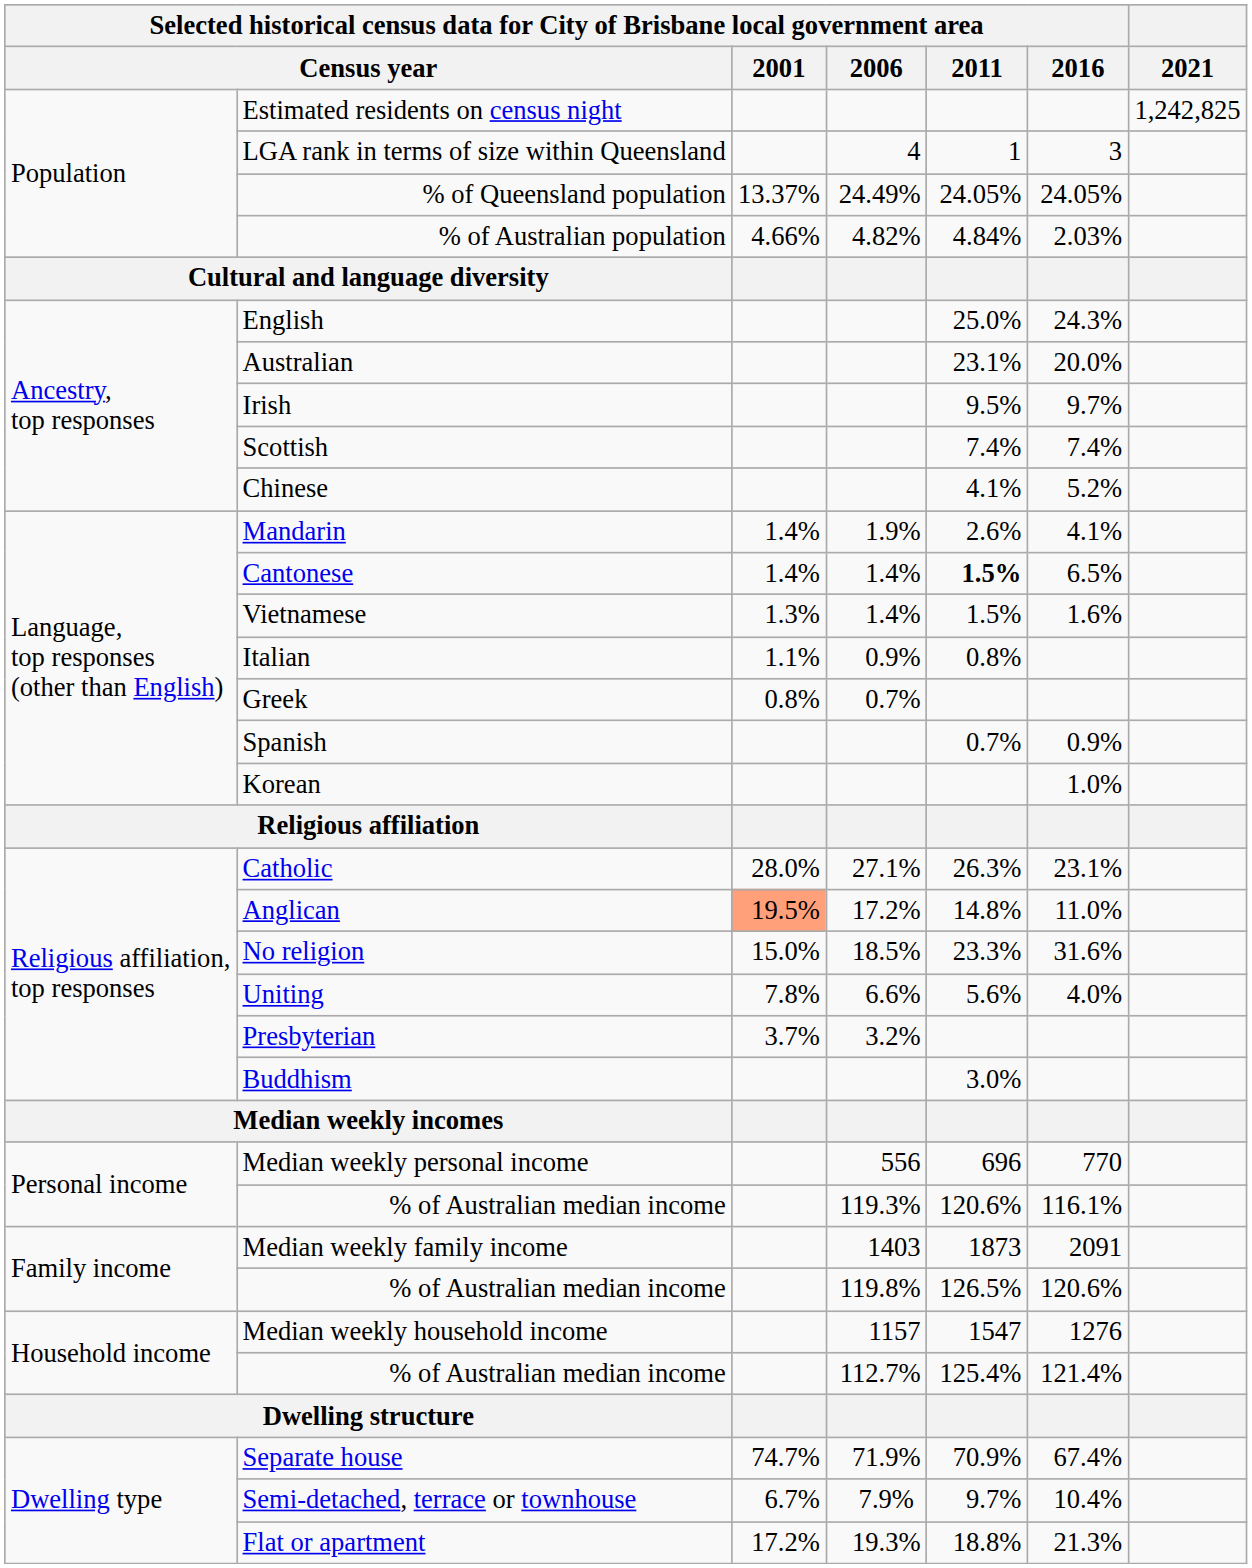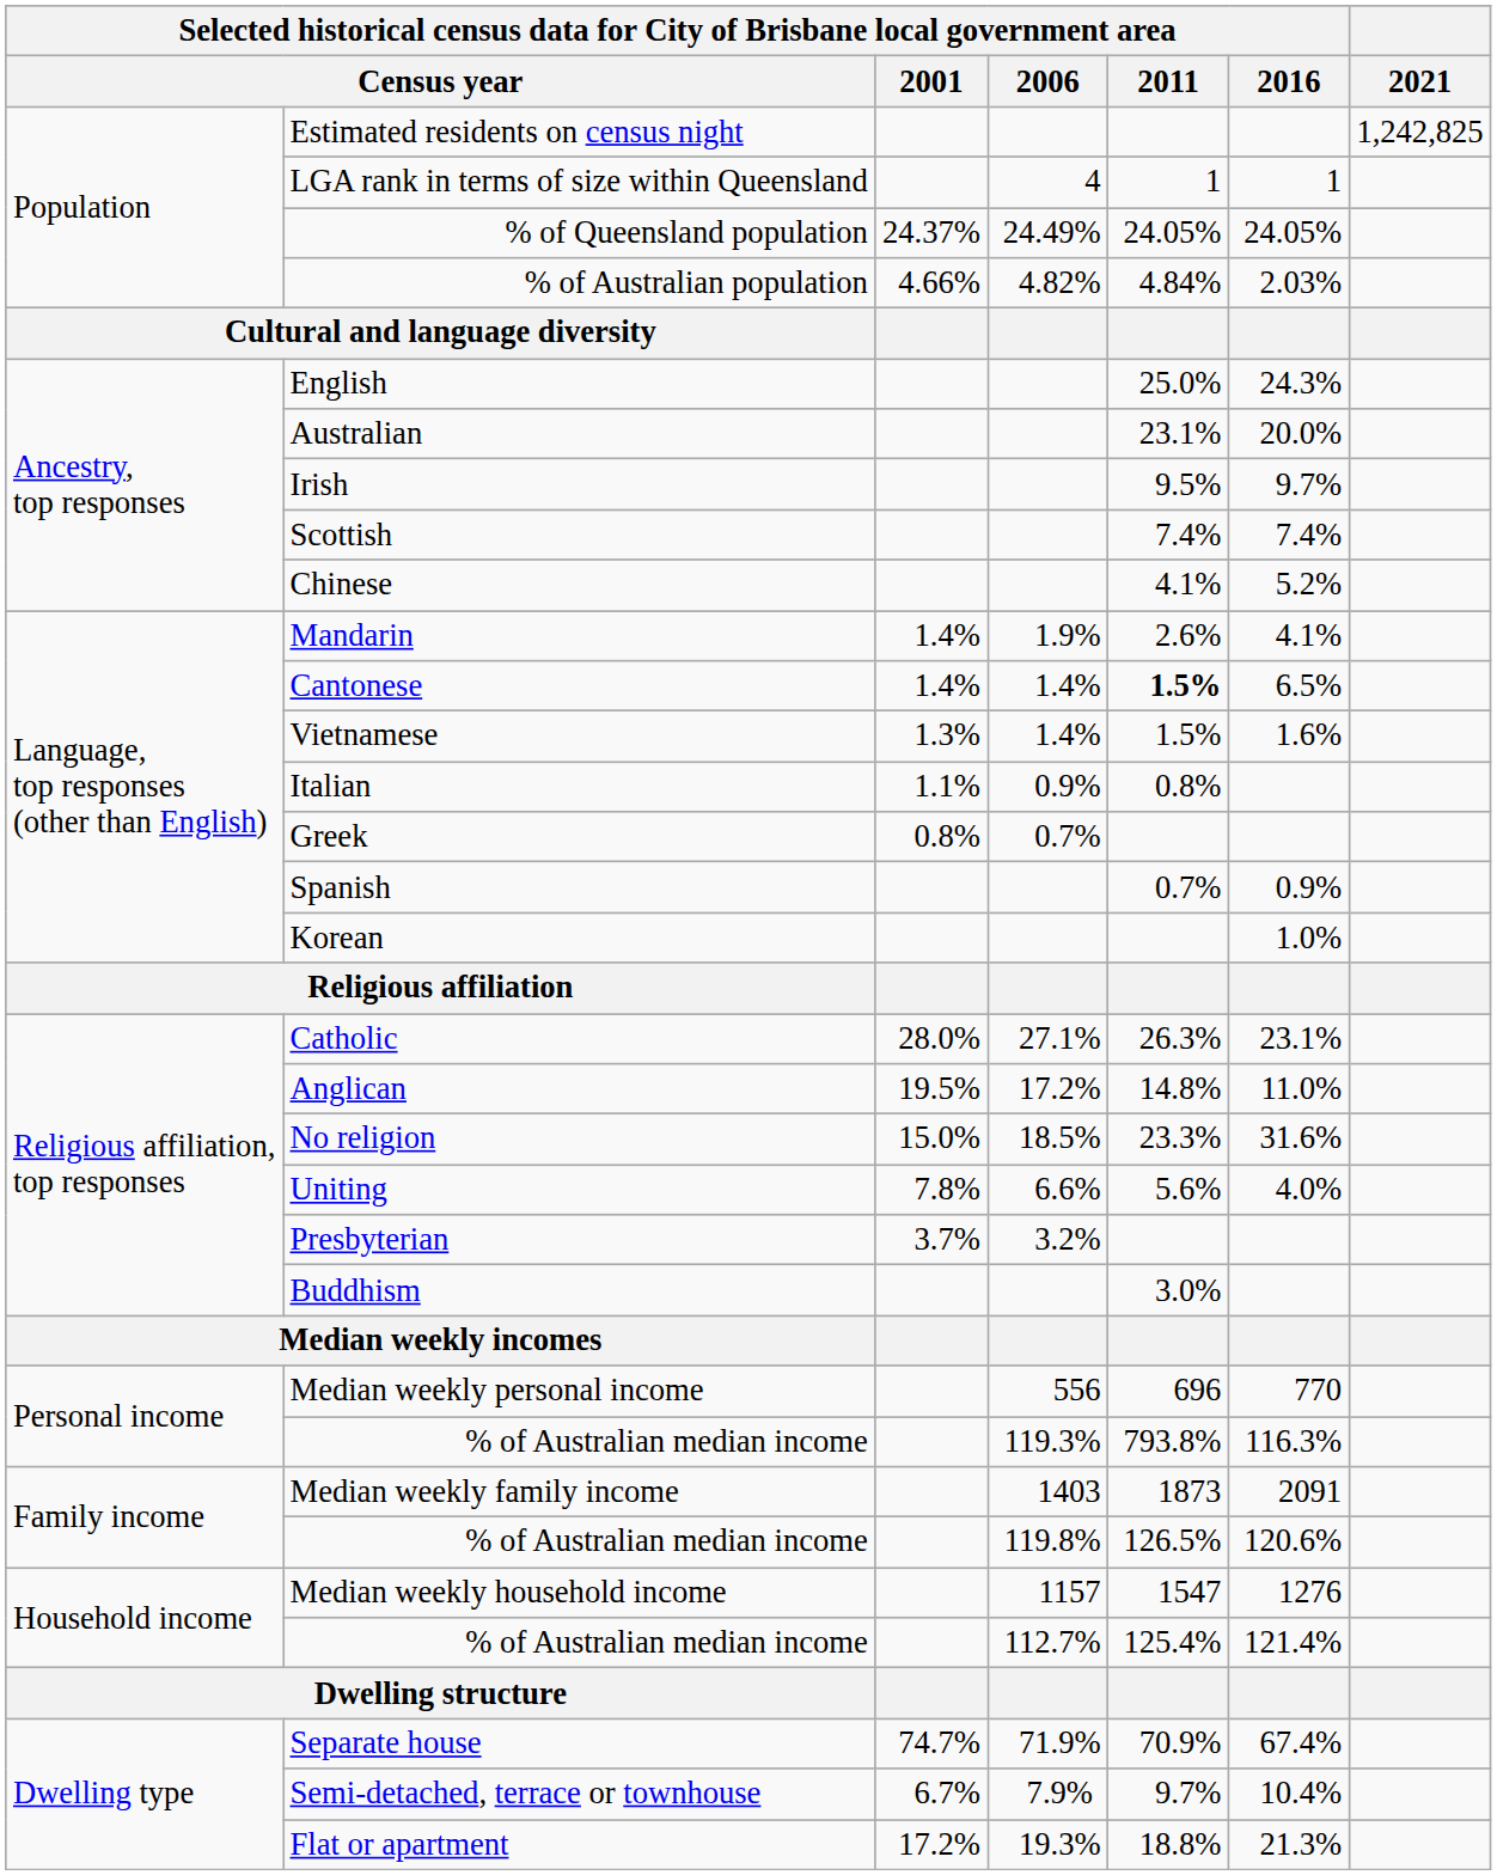 <table class="wikitable">
 <tr>
 <th colspan=7>Selected historical census data for City of Brisbane local government area</th>
 <th></th>
 </tr>
 <tr>
 <th colspan=3>Census year</th>
 <th>2001</th>
 <th>2006</th>
 <th>2011</th>
 <th>2016</th>
 <th>2021</th>
 </tr>
 <tr>
 <td rowspan=4 colspan="2">Population</td>
 <td>Estimated residents on <a href='#'>census night</a></td>
 <td align="right"></td>
 <td align="right"></td>
 <td align="right"></td>
 <td align="right"></td>
 <td>1,242,825</td>
 </tr>
 <tr>
 <td align="right">LGA rank in terms of size within Queensland</td>
 <td align="right"></td>
 <td align="right">4</td>
 <td align="right"> 1</td>
-<td align="right"> 3</td>
+<td align="right"> 1</td>
 <td></td>
 </tr>
 <tr>
 <td align="right">% of Queensland population</td>
-<td align="right">13.37%</td>
+<td align="right">24.37%</td>
 <td align="right"> 24.49%</td>
 <td align="right"> 24.05%</td>
 <td align="right"> 24.05%</td>
 <td></td>
 </tr>
 <tr>
 <td align="right">% of Australian population</td>
 <td align="right">4.66%</td>
 <td align="right"> 4.82%</td>
 <td align="right"> 4.84%</td>
 <td align="right"> 2.03%</td>
 <td></td>
 </tr>
 <tr>
 <th colspan=3>Cultural and language diversity</th>
 <th></th>
 <th></th>
 <th></th>
 <th></th>
 <th></th>
 </tr>
 <tr>
 <td rowspan=5 colspan=2><a href='#'>Ancestry</a>,<br>top responses</td>
 <td>English</td>
 <td align="right"></td>
 <td align="right"></td>
 <td align="right">25.0%</td>
 <td align="right"> 24.3%</td>
 <td></td>
 </tr>
 <tr>
 <td>Australian</td>
 <td align="right"></td>
 <td align="right"></td>
 <td align="right">23.1%</td>
 <td align="right"> 20.0%</td>
 <td></td>
 </tr>
 <tr>
 <td>Irish</td>
 <td align="right"></td>
 <td align="right"></td>
 <td align="right">9.5%</td>
 <td align="right"> 9.7%</td>
 <td></td>
 </tr>
 <tr>
 <td>Scottish</td>
 <td align="right"></td>
 <td align="right"></td>
 <td align="right">7.4%</td>
 <td align="right"> 7.4%</td>
 <td></td>
 </tr>
 <tr>
 <td>Chinese</td>
 <td align="right"></td>
 <td align="right"></td>
 <td align="right">4.1%</td>
 <td align="right"> 5.2%</td>
 <td></td>
 </tr>
 <tr>
 <td rowspan=7 colspan=2>Language,<br>top responses<br>(other than <a href='#'>English</a>)</td>
 <td><a href='#'>Mandarin</a></td>
 <td align="right">1.4%</td>
 <td align="right"> 1.9%</td>
 <td align="right"> 2.6%</td>
 <td align="right"> 4.1%</td>
 <td></td>
 </tr>
 <tr>
 <td><a href='#'>Cantonese</a></td>
 <td align="right">1.4%</td>
 <td align="right"> 1.4%</td>
 <td align="right"><strong> 1.5%</strong></td>
 <td align="right"> 6.5%</td>
 <td></td>
 </tr>
 <tr>
 <td>Vietnamese</td>
 <td align="right">1.3%</td>
 <td align="right"> 1.4%</td>
 <td align="right"> 1.5%</td>
 <td align="right"> 1.6%</td>
 <td></td>
 </tr>
 <tr>
 <td>Italian</td>
 <td align="right">1.1%</td>
 <td align="right"> 0.9%</td>
 <td align="right"> 0.8%</td>
 <td align="right"></td>
 <td></td>
 </tr>
 <tr>
 <td>Greek</td>
 <td align="right">0.8%</td>
 <td align="right"> 0.7%</td>
 <td align="right"></td>
 <td align="right"></td>
 <td></td>
 </tr>
 <tr>
 <td>Spanish</td>
 <td align="right"></td>
 <td align="right"></td>
 <td align="right">0.7%</td>
 <td align="right"> 0.9%</td>
 <td></td>
 </tr>
 <tr>
 <td>Korean</td>
 <td align="right"></td>
 <td align="right"></td>
 <td align="right"></td>
 <td align="right">1.0%</td>
 <td></td>
 </tr>
 <tr>
 <th colspan=3>Religious affiliation</th>
 <th></th>
 <th></th>
 <th></th>
 <th></th>
 <th></th>
 </tr>
 <tr>
 <td rowspan=6 colspan=2><a href='#'>Religious</a> affiliation,<br>top responses</td>
 <td><a href='#'>Catholic</a></td>
 <td align="right">28.0%</td>
 <td align="right"> 27.1%</td>
 <td align="right"> 26.3%</td>
 <td align="right"> 23.1%</td>
 <td></td>
 </tr>
 <tr>
 <td><a href='#'>Anglican</a></td>
-<td align="right" style="background: lightsalmon;">19.5%</td>
+<td align="right">19.5%</td>
 <td align="right"> 17.2%</td>
 <td align="right"> 14.8%</td>
 <td align="right"> 11.0%</td>
 <td></td>
 </tr>
 <tr>
 <td><a href='#'>No religion</a></td>
 <td align="right">15.0%</td>
 <td align="right"> 18.5%</td>
 <td align="right"> 23.3%</td>
 <td align="right"> 31.6%</td>
 <td></td>
 </tr>
 <tr>
 <td><a href='#'>Uniting</a></td>
 <td align="right">7.8%</td>
 <td align="right"> 6.6%</td>
 <td align="right"> 5.6%</td>
 <td align="right"> 4.0%</td>
 <td></td>
 </tr>
 <tr>
 <td><a href='#'>Presbyterian</a></td>
 <td align="right">3.7%</td>
 <td align="right"> 3.2%</td>
 <td align="right"></td>
 <td align="right"></td>
 <td></td>
 </tr>
 <tr>
 <td><a href='#'>Buddhism</a></td>
 <td align="right"></td>
 <td align="right"></td>
 <td align="right">3.0%</td>
 <td align="right"></td>
 <td></td>
 </tr>
 <tr>
 <th colspan=3>Median weekly incomes</th>
 <th></th>
 <th></th>
 <th></th>
 <th></th>
 <th></th>
 </tr>
 <tr>
 <td rowspan=2 colspan=2>Personal income</td>
 <td>Median weekly personal income</td>
 <td align="right"></td>
 <td align="right">556</td>
 <td align="right">696</td>
 <td align="right">770</td>
 <td></td>
 </tr>
 <tr>
 <td align="right">% of Australian median income</td>
 <td align="right"></td>
 <td align="right">119.3%</td>
-<td align="right">120.6%</td>
-<td align="right">116.1%</td>
+<td align="right">793.8%</td>
+<td align="right">116.3%</td>
 <td></td>
 </tr>
 <tr>
 <td rowspan=2 colspan=2>Family income</td>
 <td>Median weekly family income</td>
 <td align="right"></td>
 <td align="right">1403</td>
 <td align="right">1873</td>
 <td align="right">2091</td>
 <td></td>
 </tr>
 <tr>
 <td align="right">% of Australian median income</td>
 <td align="right"></td>
 <td align="right">119.8%</td>
 <td align="right">126.5%</td>
 <td align="right">120.6%</td>
 <td></td>
 </tr>
 <tr>
 <td rowspan=2 colspan=2>Household income</td>
 <td>Median weekly household income</td>
 <td align="right"></td>
 <td align="right">1157</td>
 <td align="right">1547</td>
 <td align="right">1276</td>
 <td></td>
 </tr>
 <tr>
 <td align="right">% of Australian median income</td>
 <td align="right"></td>
 <td align="right">112.7%</td>
 <td align="right">125.4%</td>
 <td align="right">121.4%</td>
 <td></td>
 </tr>
 <tr>
 <th colspan=3>Dwelling structure</th>
 <th></th>
 <th></th>
 <th></th>
 <th></th>
 <th></th>
 </tr>
 <tr>
 <td rowspan=3 colspan=2><a href='#'>Dwelling</a> type</td>
 <td><a href='#'>Separate house</a></td>
 <td align="right">74.7%</td>
 <td align="right"> 71.9%</td>
 <td align="right"> 70.9%</td>
 <td align="right"> 67.4%</td>
 <td></td>
 </tr>
 <tr>
 <td><a href='#'>Semi-detached</a>, <a href='#'>terrace</a> or <a href='#'>townhouse</a></td>
 <td align="right">6.7%</td>
 <td align="right">7.9% </td>
 <td align="right"> 9.7%</td>
 <td align="right"> 10.4%</td>
 <td></td>
 </tr>
 <tr>
 <td><a href='#'>Flat or apartment</a></td>
 <td align="right">17.2%</td>
 <td align="right"> 19.3%</td>
 <td align="right"> 18.8%</td>
 <td align="right"> 21.3%</td>
 <td></td>
 </tr>
 </table>
